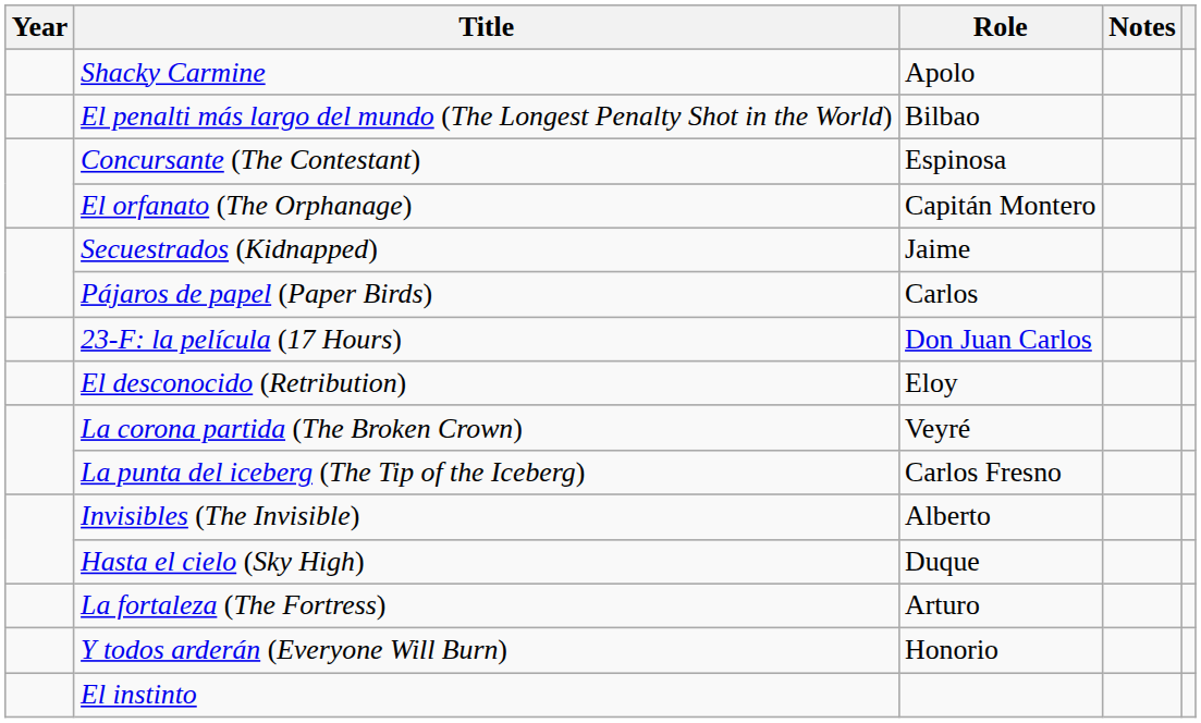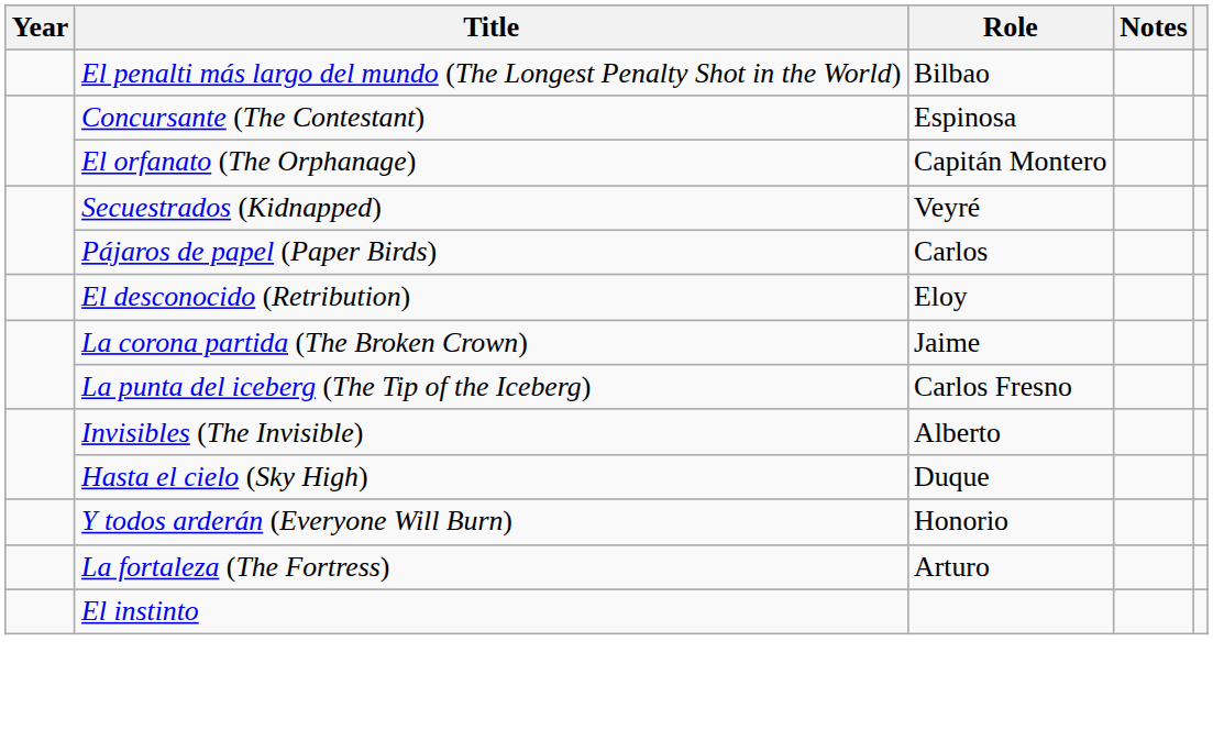 <table class="wikitable" style="font-size:100%; text-align:left;">
 <tr>
 <th>Year</th>
 <th>Title</th>
 <th>Role</th>
 <th>Notes</th>
 <th></th>
-</tr>
-<tr>
-<td></td>
-<td><em><a href='#'>Shacky Carmine</a></em></td>
-<td>Apolo</td>
-<td></td>
-<td></td>
 </tr>
 <tr>
 <td></td>
 <td><em><a href='#'>El penalti más largo del mundo</a></em> (<em>The Longest Penalty Shot in the World</em>)</td>
 <td>Bilbao</td>
 <td></td>
 <td></td>
 </tr>
 <tr>
 <td rowspan = "2"></td>
 <td><em><a href='#'>Concursante</a></em> (<em>The Contestant</em>)</td>
 <td>Espinosa</td>
 <td></td>
 <td></td>
 </tr>
 <tr>
 <td><em><a href='#'>El orfanato</a></em> (<em>The Orphanage</em>)</td>
 <td>Capitán Montero</td>
 <td></td>
 <td></td>
 </tr>
 <tr>
 <td rowspan = "2"></td>
 <td><em><a href='#'>Secuestrados</a></em> (<em>Kidnapped</em>)</td>
-<td>Jaime</td>
+<td>Veyré</td>
 <td></td>
 <td></td>
 </tr>
 <tr>
 <td><em><a href='#'>Pájaros de papel</a></em> (<em>Paper Birds</em>)</td>
 <td>Carlos</td>
-<td></td>
-<td></td>
-</tr>
-<tr>
-<td></td>
-<td><em><a href='#'>23-F: la película</a></em> (<em>17 Hours</em>)</td>
-<td><a href='#'>Don Juan Carlos</a></td>
 <td></td>
 <td></td>
 </tr>
 <tr>
 <td></td>
 <td><em><a href='#'>El desconocido</a></em> (<em>Retribution</em>)</td>
 <td>Eloy</td>
 <td></td>
 <td></td>
 </tr>
 <tr>
 <td rowspan = "2"></td>
 <td><em><a href='#'>La corona partida</a></em> (<em>The Broken Crown</em>)</td>
-<td>Veyré</td>
+<td>Jaime</td>
 <td></td>
 <td></td>
 </tr>
 <tr>
 <td><em><a href='#'>La punta del iceberg</a></em> (<em>The Tip of the Iceberg</em>)</td>
 <td>Carlos Fresno</td>
 <td></td>
 <td></td>
 </tr>
 <tr>
 <td rowspan = "2"></td>
 <td><em><a href='#'>Invisibles</a></em> (<em>The Invisible</em>)</td>
 <td>Alberto</td>
 <td></td>
 <td></td>
 </tr>
 <tr>
 <td><em><a href='#'>Hasta el cielo</a></em> (<em>Sky High</em>)</td>
 <td>Duque</td>
 <td></td>
 <td></td>
 </tr>
 <tr>
 <td></td>
-<td><em><a href='#'>La fortaleza</a></em> (<em>The Fortress</em>)</td>
-<td>Arturo</td>
+<td><em><a href='#'>Y todos arderán</a></em> (<em>Everyone Will Burn</em>)</td>
+<td>Honorio</td>
 <td></td>
 <td></td>
 </tr>
 <tr>
 <td></td>
-<td><em><a href='#'>Y todos arderán</a></em> (<em>Everyone Will Burn</em>)</td>
-<td>Honorio</td>
+<td><em><a href='#'>La fortaleza</a></em> (<em>The Fortress</em>)</td>
+<td>Arturo</td>
 <td></td>
 <td></td>
 </tr>
 <tr>
 <td></td>
 <td><em><a href='#'>El instinto</a></em></td>
 <td></td>
 <td></td>
 <td></td>
 </tr>
 </table>
